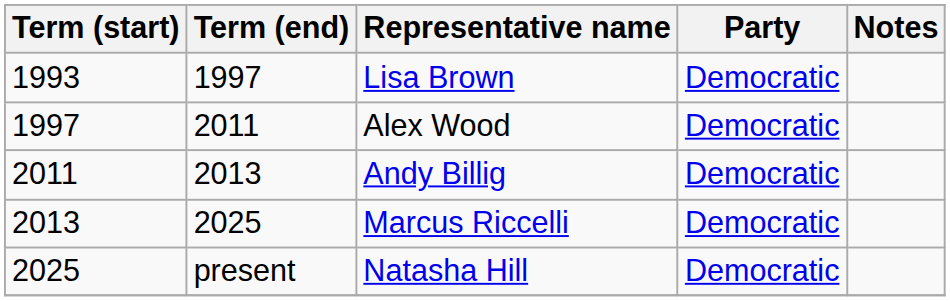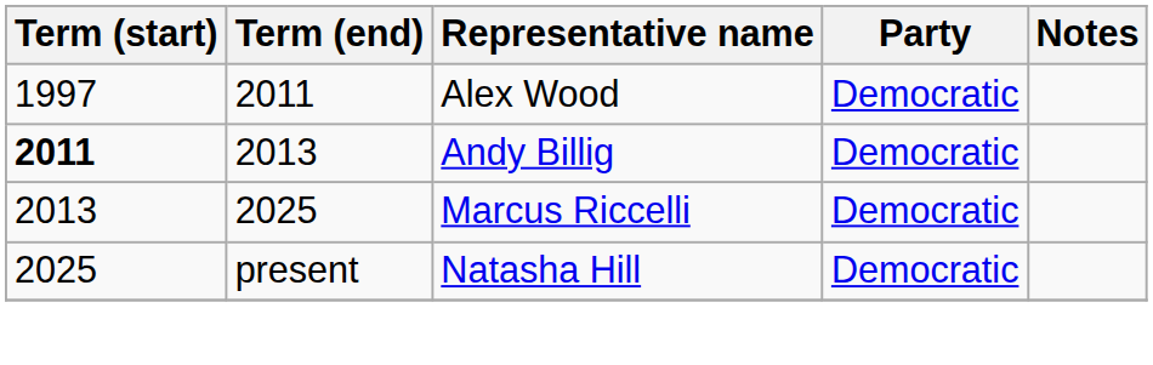 <table class="wikitable sortable">
 <tr>
 <th>Term (start)</th>
 <th>Term (end)</th>
 <th>Representative name</th>
 <th>Party</th>
 <th>Notes</th>
 </tr>
 <tr>
-<td>1993</td>
-<td>1997</td>
-<td><a href='#'>Lisa Brown</a></td>
-<td><a href='#'>Democratic</a></td>
-<td></td>
-</tr>
-<tr>
 <td>1997</td>
 <td>2011</td>
 <td>Alex Wood</td>
 <td><a href='#'>Democratic</a></td>
 <td></td>
 </tr>
 <tr>
-<td>2011</td>
+<td><strong>2011</strong></td>
 <td>2013</td>
 <td><a href='#'>Andy Billig</a></td>
 <td><a href='#'>Democratic</a></td>
 <td></td>
 </tr>
 <tr>
 <td>2013</td>
 <td>2025</td>
 <td><a href='#'>Marcus Riccelli</a></td>
 <td><a href='#'>Democratic</a></td>
 <td></td>
 </tr>
 <tr>
 <td>2025</td>
 <td>present</td>
 <td><a href='#'>Natasha Hill</a></td>
 <td><a href='#'>Democratic</a></td>
 <td></td>
 </tr>
 <tr>
 </tr>
 </table>
